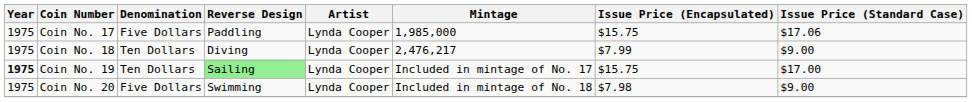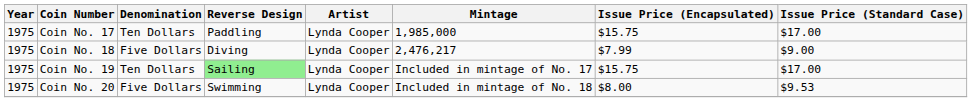 <table class="wikitable">
 <tr>
 <th>Year</th>
 <th>Coin Number</th>
 <th>Denomination</th>
 <th>Reverse Design</th>
 <th>Artist</th>
 <th>Mintage</th>
 <th>Issue Price (Encapsulated)</th>
 <th>Issue Price (Standard Case)</th>
 </tr>
 <tr>
 <td>1975</td>
 <td>Coin No. 17</td>
-<td>Five Dollars</td>
+<td>Ten Dollars</td>
 <td>Paddling</td>
 <td>Lynda Cooper</td>
 <td>1,985,000</td>
 <td>$15.75</td>
-<td>$17.06</td>
+<td>$17.00</td>
 </tr>
 <tr>
 <td>1975</td>
 <td>Coin No. 18</td>
-<td>Ten Dollars</td>
+<td>Five Dollars</td>
 <td>Diving</td>
 <td>Lynda Cooper</td>
 <td>2,476,217</td>
 <td>$7.99</td>
 <td>$9.00</td>
 </tr>
 <tr>
-<td><strong>1975</strong></td>
+<td>1975</td>
 <td>Coin No. 19</td>
 <td>Ten Dollars</td>
 <td style="background: lightgreen;">Sailing</td>
 <td>Lynda Cooper</td>
 <td>Included in mintage of No. 17</td>
 <td>$15.75</td>
 <td>$17.00</td>
 </tr>
 <tr>
 <td>1975</td>
 <td>Coin No. 20</td>
 <td>Five Dollars</td>
 <td>Swimming</td>
 <td>Lynda Cooper</td>
 <td>Included in mintage of No. 18</td>
-<td>$7.98</td>
-<td>$9.00</td>
+<td>$8.00</td>
+<td>$9.53</td>
 </tr>
 <tr>
 </tr>
 </table>
